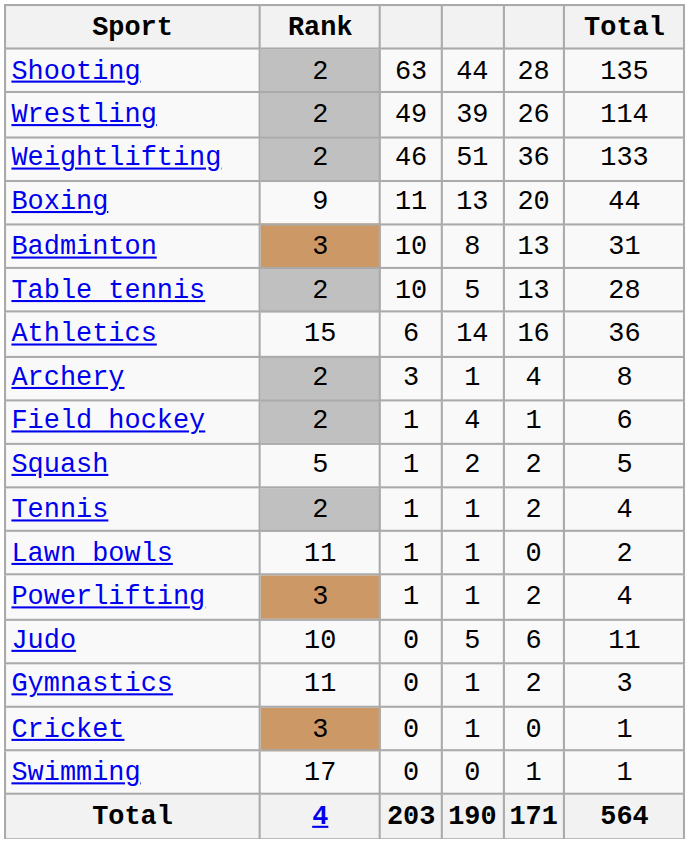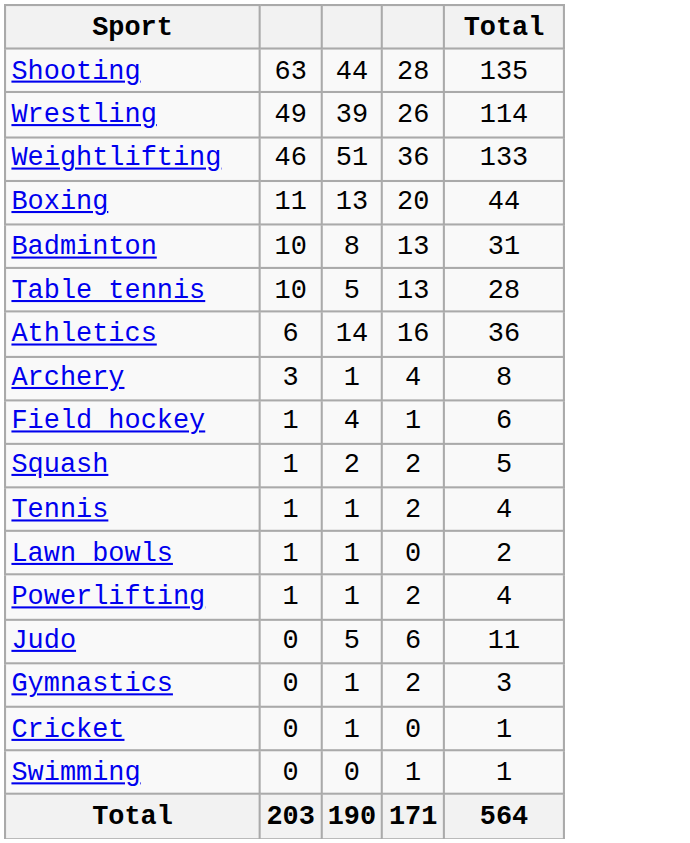 <table class="wikitable sortable">
 <tr>
 <th style="width:9em">Sport</th>
-<th style="width:4em">Rank<br></th>
 <th></th>
 <th></th>
 <th></th>
 <th style="width:4em">Total</th>
 </tr>
 <tr>
 <td align=left> <a href='#'>Shooting</a></td>
-<td align=center bgcolor=silver>2</td>
 <td align=center>63</td>
 <td align=center>44</td>
 <td align=center>28</td>
 <td align=center>135</td>
 </tr>
 <tr>
 <td align=left> <a href='#'>Wrestling</a></td>
-<td align=center bgcolor=silver>2</td>
 <td align=center>49</td>
 <td align=center>39</td>
 <td align=center>26</td>
 <td align=center>114</td>
 </tr>
 <tr>
 <td align=left> <a href='#'>Weightlifting </a></td>
-<td align=center bgcolor=silver>2</td>
 <td align=center>46</td>
 <td align=center>51</td>
 <td align=center>36</td>
 <td align=center>133</td>
 </tr>
 <tr>
 <td align=left> <a href='#'>Boxing</a></td>
-<td align=center>9</td>
 <td align=center>11</td>
 <td align=center>13</td>
 <td align=center>20</td>
 <td align=center>44</td>
 </tr>
 <tr>
 <td align=left> <a href='#'>Badminton</a></td>
-<td align=center bgcolor=cc9966>3</td>
 <td align=center>10</td>
 <td align=center>8</td>
 <td align=center>13</td>
 <td align=center>31</td>
 </tr>
 <tr>
 <td align=left> <a href='#'>Table tennis</a></td>
-<td align=center bgcolor=silver>2</td>
 <td align=center>10</td>
 <td align=center>5</td>
 <td align=center>13</td>
 <td align=center>28</td>
 </tr>
 <tr>
 <td align=left> <a href='#'>Athletics</a></td>
-<td align=center>15</td>
 <td align=center>6</td>
 <td align=center>14</td>
 <td align=center>16</td>
 <td align=center>36</td>
 </tr>
 <tr>
 <td align=left> <a href='#'>Archery</a></td>
-<td align=center bgcolor=silver>2</td>
 <td align=center>3</td>
 <td align=center>1</td>
 <td align=center>4</td>
 <td align=center>8</td>
 </tr>
 <tr>
 <td align=left> <a href='#'>Field hockey</a></td>
-<td align=center bgcolor=silver>2</td>
 <td align=center>1</td>
 <td align=center>4</td>
 <td align=center>1</td>
 <td align=center>6</td>
 </tr>
 <tr>
 <td align=left> <a href='#'>Squash</a></td>
-<td align=center>5</td>
 <td align=center>1</td>
 <td align=center>2</td>
 <td align=center>2</td>
 <td align=center>5</td>
 </tr>
 <tr>
 <td align=left> <a href='#'>Tennis</a></td>
-<td align=center bgcolor=silver>2</td>
 <td align=center>1</td>
 <td align=center>1</td>
 <td align=center>2</td>
 <td align=center>4</td>
 </tr>
 <tr>
 <td align=left> <a href='#'>Lawn bowls</a></td>
-<td align=center>11</td>
 <td align=center>1</td>
 <td align=center>1</td>
 <td align=center>0</td>
 <td align=center>2</td>
 </tr>
 <tr>
 <td align=left> <a href='#'>Powerlifting </a></td>
-<td align=center bgcolor=cc9966>3</td>
 <td align=center>1</td>
 <td align=center>1</td>
 <td align=center>2</td>
 <td align=center>4</td>
 </tr>
 <tr>
 <td align=left> <a href='#'>Judo</a></td>
-<td align=center>10</td>
 <td align=center>0</td>
 <td align=center>5</td>
 <td align=center>6</td>
 <td align=center>11</td>
 </tr>
 <tr>
 <td align=left> <a href='#'>Gymnastics</a></td>
-<td align=center>11</td>
 <td align=center>0</td>
 <td align=center>1</td>
 <td align=center>2</td>
 <td align=center>3</td>
 </tr>
 <tr>
 <td align=left> <a href='#'>Cricket</a></td>
-<td align=center bgcolor=cc9966>3</td>
 <td align=center>0</td>
 <td align=center>1</td>
 <td align=center>0</td>
 <td align=center>1</td>
 </tr>
 <tr>
 <td align=left> <a href='#'>Swimming</a></td>
-<td align=center>17</td>
 <td align=center>0</td>
 <td align=center>0</td>
 <td align=center>1</td>
 <td align=center>1</td>
 </tr>
 <tr>
 <th>Total</th>
-<th><a href='#'>4</a></th>
 <th>203</th>
 <th>190</th>
 <th>171</th>
 <th>564</th>
 </tr>
 </table>
